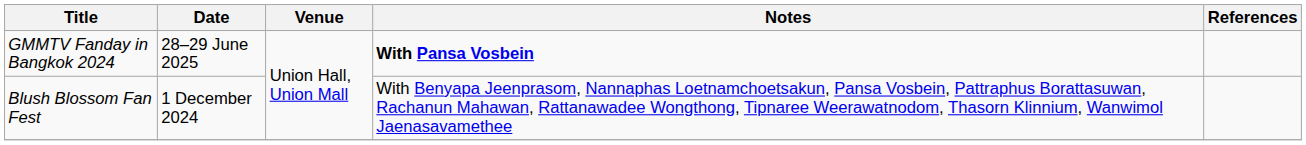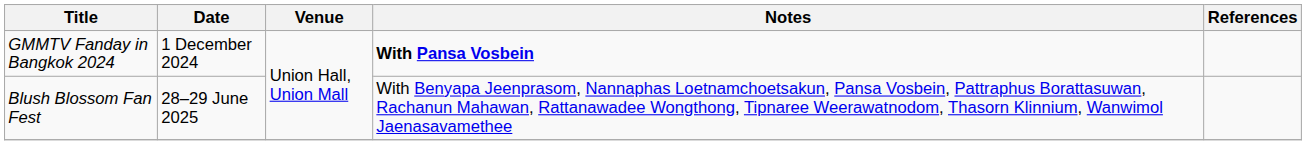 <table class="wikitable" style="text-align:left;">
 <tr>
 <th>Title</th>
 <th>Date</th>
 <th>Venue</th>
 <th>Notes</th>
 <th>References</th>
 </tr>
 <tr>
 <td><em>GMMTV Fanday in Bangkok 2024</em></td>
-<td>28–29 June 2025</td>
+<td>1 December 2024</td>
 <td rowspan="2">Union Hall, <a href='#'>Union Mall</a></td>
 <td><strong>With <a href='#'>Pansa Vosbein</a></strong></td>
 <td></td>
 </tr>
 <tr>
 <td><em>Blush Blossom Fan Fest</em></td>
-<td>1 December 2024</td>
+<td>28–29 June 2025</td>
 <td>With <a href='#'>Benyapa Jeenprasom</a>, <a href='#'>Nannaphas Loetnamchoetsakun</a>, <a href='#'>Pansa Vosbein</a>, <a href='#'>Pattraphus Borattasuwan</a>, <a href='#'>Rachanun Mahawan</a>, <a href='#'>Rattanawadee Wongthong</a>, <a href='#'>Tipnaree Weerawatnodom</a>, <a href='#'>Thasorn Klinnium</a>, <a href='#'>Wanwimol Jaenasavamethee</a></td>
 <td></td>
 </tr>
 <tr>
 </tr>
 </table>
